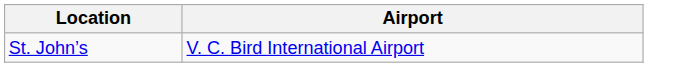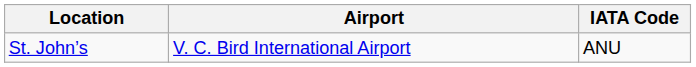 <table class="wikitable">
 <tr>
 <th scope="col" style="width:150px;"><strong>Location</strong></th>
 <th scope="col" style="width:400px;"><strong>Airport</strong></th>
+<th scope="col" style="width:100px;"><strong>IATA Code</strong></th>
 </tr>
 <tr>
 <td><a href='#'>St. John’s</a></td>
 <td><a href='#'>V. C. Bird International Airport</a></td>
+<td>ANU</td>
 </tr>
 </table>
